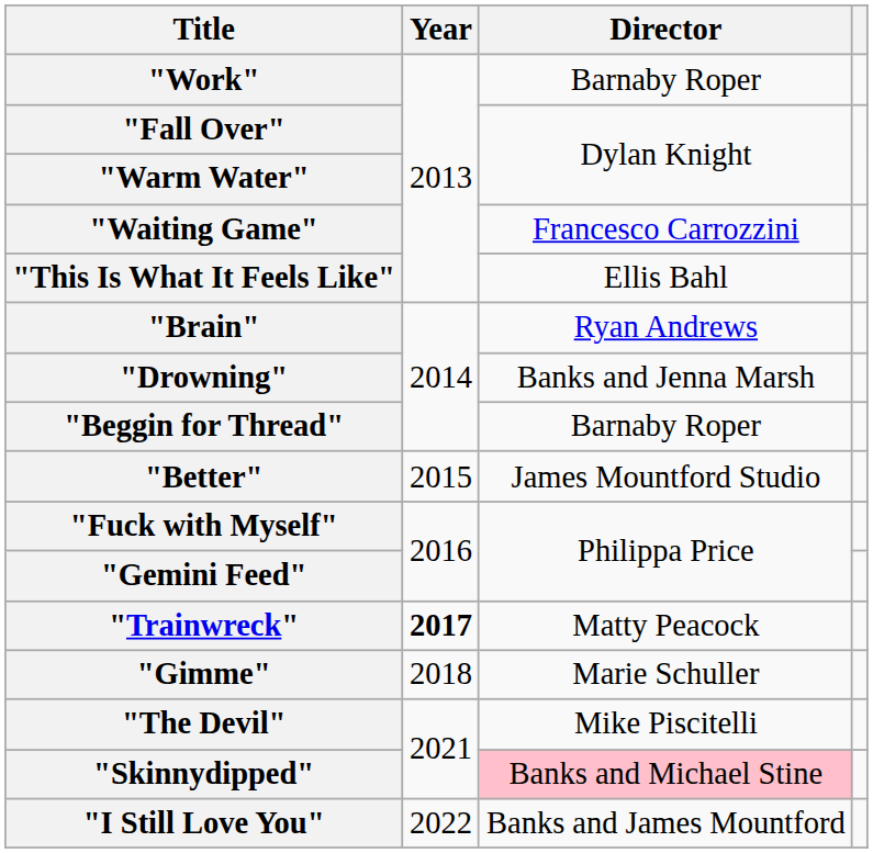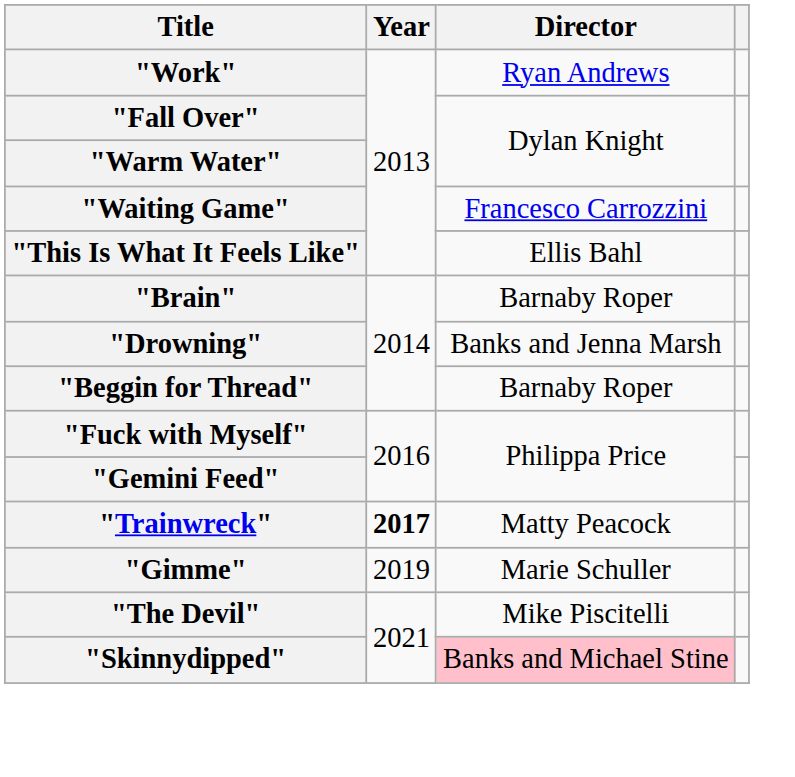 <table class="wikitable plainrowheaders" style="text-align:center">
 <tr>
 <th scope="col">Title</th>
 <th scope="col">Year</th>
 <th scope="col">Director</th>
 <th scope="col"></th>
 </tr>
 <tr>
 <th scope="row">"Work" </th>
 <td rowspan="5">2013</td>
-<td>Barnaby Roper</td>
+<td><a href='#'>Ryan Andrews</a></td>
 <td></td>
 </tr>
 <tr>
 <th scope="row">"Fall Over"</th>
 <td rowspan="2">Dylan Knight</td>
 <td rowspan="2"></td>
 </tr>
 <tr>
 <th scope="row">"Warm Water"</th>
 </tr>
 <tr>
 <th scope="row">"Waiting Game"</th>
 <td><a href='#'>Francesco Carrozzini</a></td>
 <td></td>
 </tr>
 <tr>
 <th scope="row">"This Is What It Feels Like"</th>
 <td>Ellis Bahl</td>
 <td></td>
 </tr>
 <tr>
 <th scope="row">"Brain"</th>
 <td rowspan="3">2014</td>
-<td><a href='#'>Ryan Andrews</a></td>
+<td>Barnaby Roper</td>
 <td></td>
 </tr>
 <tr>
 <th scope="row">"Drowning"</th>
 <td>Banks and Jenna Marsh</td>
 <td></td>
 </tr>
 <tr>
 <th scope="row">"Beggin for Thread"</th>
 <td>Barnaby Roper</td>
-<td></td>
-</tr>
-<tr>
-<th scope="row">"Better"</th>
-<td>2015</td>
-<td>James Mountford Studio</td>
 <td></td>
 </tr>
 <tr>
 <th scope="row">"Fuck with Myself"</th>
 <td rowspan="2">2016</td>
 <td rowspan="2">Philippa Price</td>
 <td></td>
 </tr>
 <tr>
 <th scope="row">"Gemini Feed"</th>
 <td></td>
 </tr>
 <tr>
 <th scope="row">"<a href='#'>Trainwreck</a>"</th>
 <td><strong>2017</strong></td>
 <td>Matty Peacock</td>
 <td></td>
 </tr>
 <tr>
 <th scope="row">"Gimme"</th>
-<td>2018</td>
+<td>2019</td>
 <td>Marie Schuller</td>
 <td></td>
 </tr>
 <tr>
 <th scope="row">"The Devil"</th>
 <td rowspan="2">2021</td>
 <td>Mike Piscitelli</td>
 <td></td>
 </tr>
 <tr>
 <th scope="row">"Skinnydipped"</th>
 <td style="background: pink;">Banks and Michael Stine</td>
 <td></td>
 </tr>
-<tr>
-<th scope="row">"I Still Love You"</th>
-<td>2022</td>
-<td>Banks and James Mountford</td>
-<td></td>
-</tr>
 </table>
